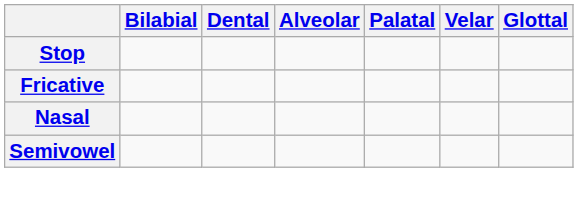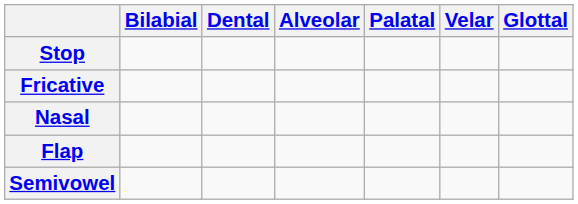 <table class="wikitable" style="text-align:center;">
 <tr>
 <th></th>
 <th><a href='#'>Bilabial</a></th>
 <th><a href='#'>Dental</a></th>
 <th><a href='#'>Alveolar</a></th>
 <th><a href='#'>Palatal</a></th>
 <th><a href='#'>Velar</a></th>
 <th><a href='#'>Glottal</a></th>
 </tr>
 <tr>
 <th><a href='#'>Stop</a></th>
 <td></td>
 <td></td>
 <td></td>
 <td></td>
 <td></td>
 <td></td>
 </tr>
 <tr>
 <th><a href='#'>Fricative</a></th>
 <td></td>
 <td></td>
 <td></td>
 <td></td>
 <td></td>
 <td></td>
 </tr>
 <tr>
 <th><a href='#'>Nasal</a></th>
 <td></td>
 <td></td>
 <td></td>
 <td></td>
 <td></td>
 <td></td>
 </tr>
 <tr>
+<th><a href='#'>Flap</a></th>
+<td></td>
+<td></td>
+<td></td>
+<td></td>
+<td></td>
+<td></td>
+</tr>
+<tr>
 <th><a href='#'>Semivowel</a></th>
 <td></td>
 <td></td>
 <td></td>
 <td></td>
 <td></td>
 <td></td>
 </tr>
 </table>
